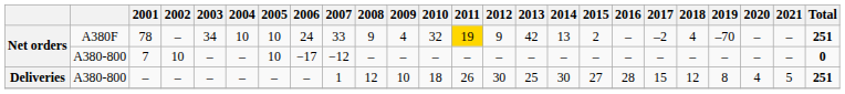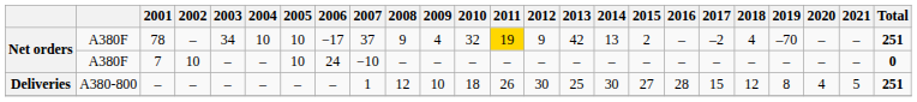 <table class="wikitable" style="text-align:center;">
 <tr>
 <th></th>
 <th></th>
 <th>2001</th>
 <th>2002</th>
 <th>2003</th>
 <th>2004</th>
 <th>2005</th>
 <th>2006</th>
 <th>2007</th>
 <th>2008</th>
 <th>2009</th>
 <th>2010</th>
 <th>2011</th>
 <th>2012</th>
 <th>2013</th>
 <th>2014</th>
 <th>2015</th>
 <th>2016</th>
 <th>2017</th>
 <th>2018</th>
 <th>2019</th>
 <th>2020</th>
 <th>2021</th>
 <th>Total</th>
 </tr>
 <tr>
 <th rowspan="2">Net orders</th>
 <td>A380F</td>
 <td>78</td>
 <td>–</td>
 <td>34</td>
 <td>10</td>
 <td>10</td>
-<td>24</td>
-<td>33</td>
+<td>−17</td>
+<td>37</td>
 <td>9</td>
 <td>4</td>
 <td>32</td>
 <td style="background: gold;">19</td>
 <td>9</td>
 <td>42</td>
 <td>13</td>
 <td>2</td>
 <td>–</td>
 <td>–2</td>
 <td>4</td>
 <td>–70</td>
 <td>–</td>
 <td>–</td>
 <td><strong>251</strong></td>
 </tr>
 <tr>
-<td>A380-800</td>
+<td>A380F</td>
 <td>7</td>
 <td>10</td>
 <td>–</td>
 <td>–</td>
 <td>10</td>
-<td>−17</td>
-<td>−12</td>
+<td>24</td>
+<td>−10</td>
 <td>–</td>
 <td>–</td>
 <td>–</td>
 <td>–</td>
 <td>–</td>
 <td>–</td>
 <td>–</td>
 <td>–</td>
 <td>–</td>
 <td>–</td>
 <td>–</td>
 <td>–</td>
 <td>–</td>
 <td>–</td>
 <td><strong>0</strong></td>
 </tr>
 <tr>
 <th>Deliveries</th>
 <td>A380-800</td>
 <td>–</td>
 <td>–</td>
 <td>–</td>
 <td>–</td>
 <td>–</td>
 <td>–</td>
 <td>1</td>
 <td>12</td>
 <td>10</td>
 <td>18</td>
 <td>26</td>
 <td>30</td>
 <td>25</td>
 <td>30</td>
 <td>27</td>
 <td>28</td>
 <td>15</td>
 <td>12</td>
 <td>8</td>
 <td>4</td>
 <td>5</td>
 <td><strong>251</strong></td>
 </tr>
 <tr>
 </tr>
 </table>
